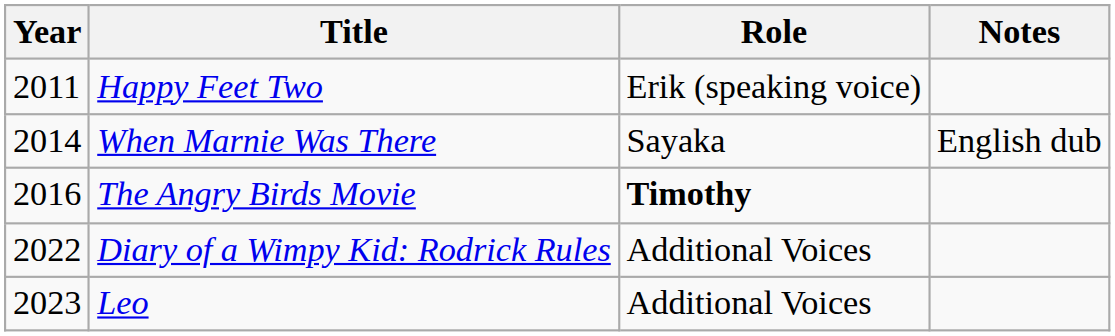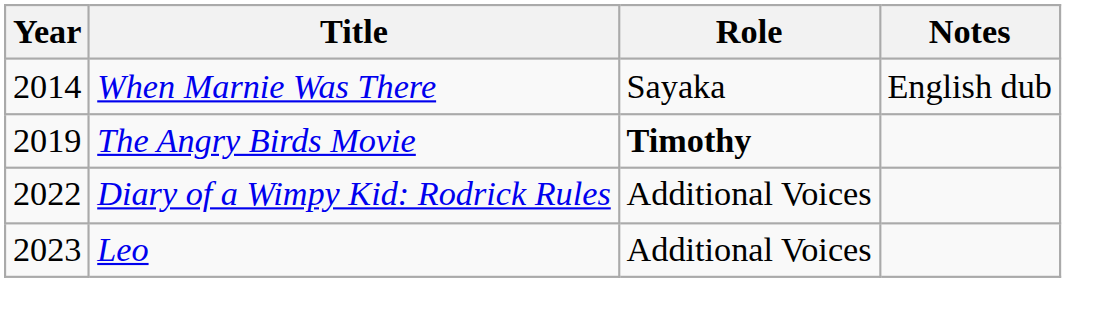 <table class="wikitable sortable">
 <tr>
 <th>Year</th>
 <th>Title</th>
 <th>Role</th>
 <th class="unsortable">Notes</th>
 </tr>
 <tr>
-<td>2011</td>
-<td><em><a href='#'>Happy Feet Two</a></em></td>
-<td>Erik (speaking voice)</td>
-<td></td>
-</tr>
-<tr>
 <td>2014</td>
 <td><em><a href='#'>When Marnie Was There</a></em></td>
 <td>Sayaka</td>
 <td>English dub</td>
 </tr>
 <tr>
-<td>2016</td>
+<td>2019</td>
 <td><em><a href='#'>The Angry Birds Movie</a></em></td>
 <td><strong>Timothy</strong></td>
 <td></td>
 </tr>
 <tr>
 <td>2022</td>
 <td><a href='#'><em>Diary of a Wimpy Kid: Rodrick Rules</em></a></td>
 <td>Additional Voices</td>
 <td></td>
 </tr>
 <tr>
 <td>2023</td>
 <td><a href='#'><em>Leo</em></a></td>
 <td>Additional Voices</td>
 <td></td>
 </tr>
 </table>
